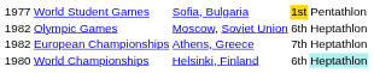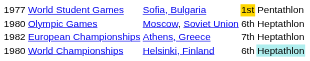 <table>
 <tr>
 <td>1977</td>
 <td><a href='#'>World Student Games</a></td>
 <td><a href='#'>Sofia, Bulgaria</a></td>
 <td bgcolor="gold">1st</td>
 <td>Pentathlon</td>
 </tr>
 <tr>
-<td>1982</td>
+<td>1980</td>
 <td><a href='#'>Olympic Games</a></td>
 <td><a href='#'>Moscow</a>, <a href='#'>Soviet Union</a></td>
 <td>6th</td>
 <td>Heptathlon</td>
 </tr>
 <tr>
 <td>1982</td>
 <td><a href='#'>European Championships</a></td>
 <td><a href='#'>Athens, Greece</a></td>
 <td>7th</td>
 <td>Heptathlon</td>
 </tr>
 <tr>
 <td>1980</td>
 <td><a href='#'>World Championships</a></td>
 <td><a href='#'>Helsinki, Finland</a></td>
 <td>6th</td>
 <td style="background: paleturquoise;">Heptathlon</td>
 </tr>
 </table>
